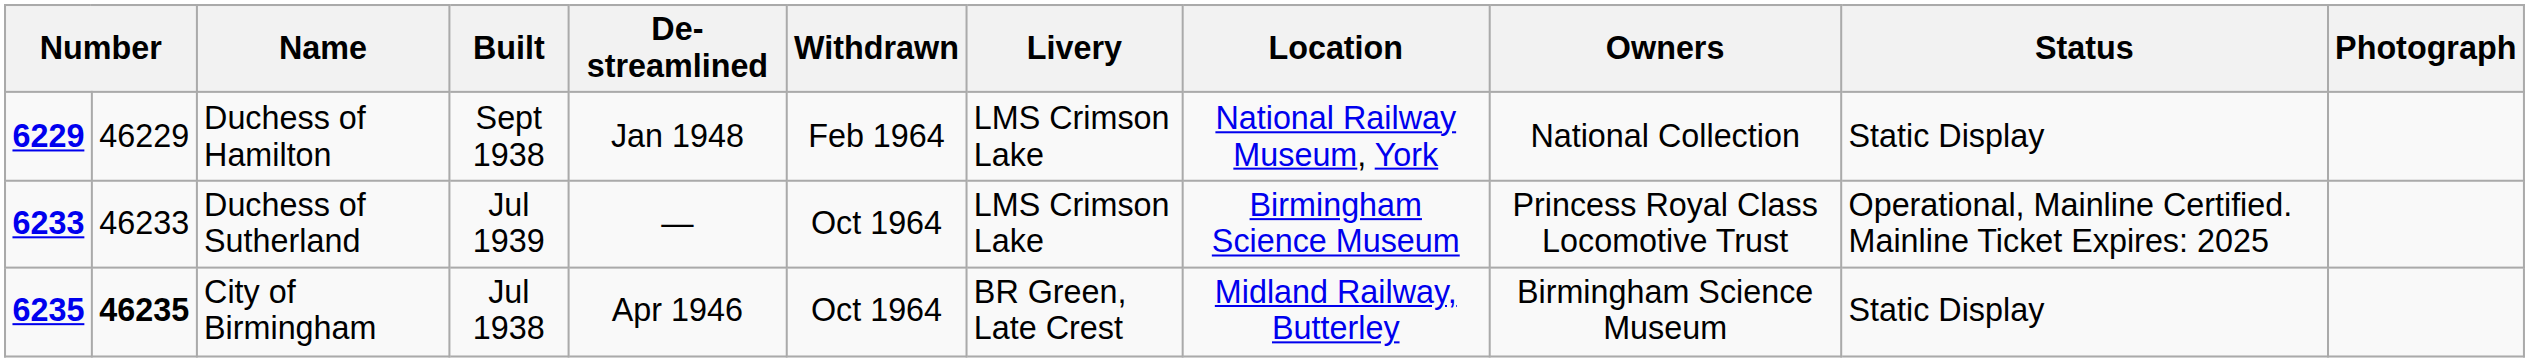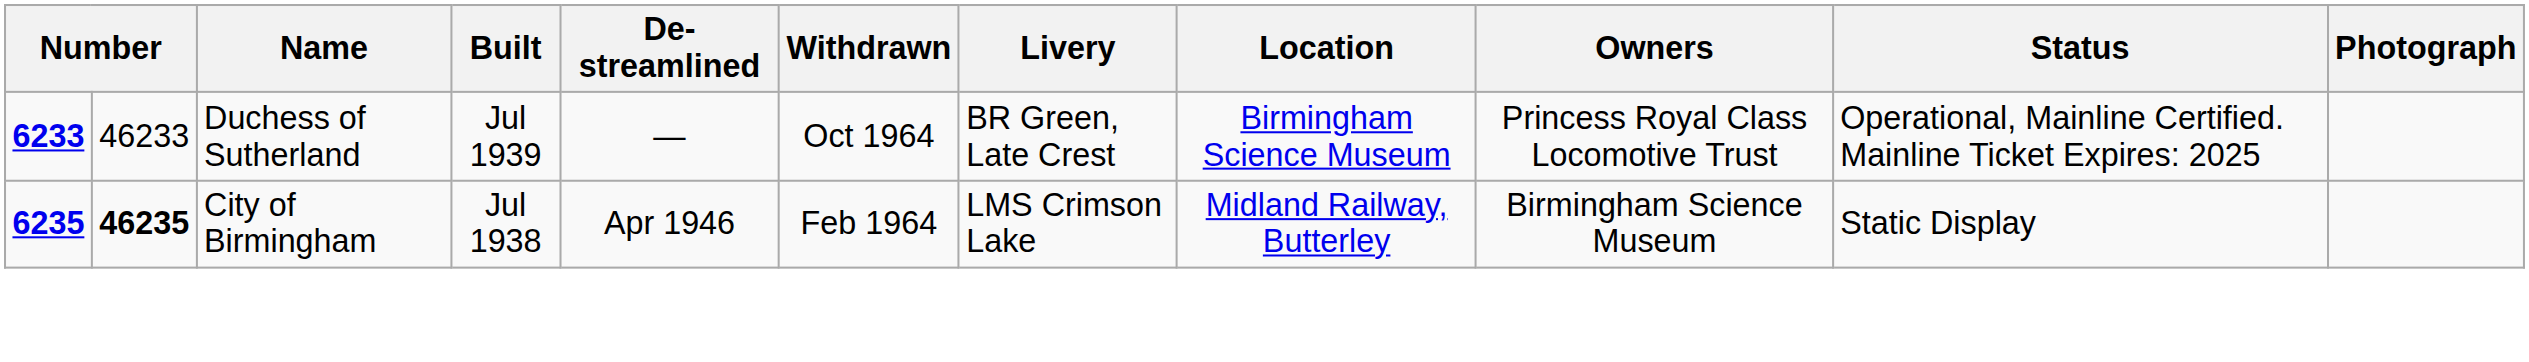 <table class="wikitable">
 <tr>
 <th colspan="2">Number</th>
 <th>Name</th>
 <th>Built</th>
 <th>De-streamlined</th>
 <th>Withdrawn</th>
 <th>Livery</th>
 <th>Location</th>
 <th>Owners</th>
 <th>Status</th>
 <th>Photograph</th>
 </tr>
 <tr>
-<td align="left"><strong><a href='#'>6229</a></strong></td>
-<td align="left">46229</td>
-<td align="left">Duchess of Hamilton</td>
-<td align="center">Sept 1938</td>
-<td align="center">Jan 1948</td>
-<td align="center">Feb 1964</td>
-<td align="left">LMS Crimson Lake</td>
-<td align="center"><a href='#'>National Railway Museum</a>, <a href='#'>York</a></td>
-<td align="center">National Collection</td>
-<td align="left">Static Display</td>
-<td></td>
-</tr>
-<tr>
 <td align="left"><strong><a href='#'>6233</a></strong></td>
 <td align="left">46233</td>
 <td align="left">Duchess of Sutherland</td>
 <td align="center">Jul 1939</td>
 <td align="center">—</td>
 <td align="center">Oct 1964</td>
-<td align="left">LMS Crimson Lake</td>
+<td align="left">BR Green, Late Crest</td>
 <td align="center"><a href='#'>Birmingham Science Museum</a></td>
 <td align="center">Princess Royal Class Locomotive Trust</td>
 <td align="left">Operational, Mainline Certified. Mainline Ticket Expires: 2025</td>
 <td></td>
 </tr>
 <tr>
 <td align="left"><strong><a href='#'>6235</a></strong></td>
 <td align="left"><strong>46235</strong></td>
 <td align="left">City of Birmingham</td>
 <td align="center">Jul 1938</td>
 <td align="center">Apr 1946</td>
-<td align="center">Oct 1964</td>
-<td align="left">BR Green, Late Crest</td>
+<td align="center">Feb 1964</td>
+<td align="left">LMS Crimson Lake</td>
 <td align="center"><a href='#'>Midland Railway, Butterley</a></td>
 <td align="center">Birmingham Science Museum</td>
 <td align="left">Static Display</td>
 <td></td>
 </tr>
 </table>
